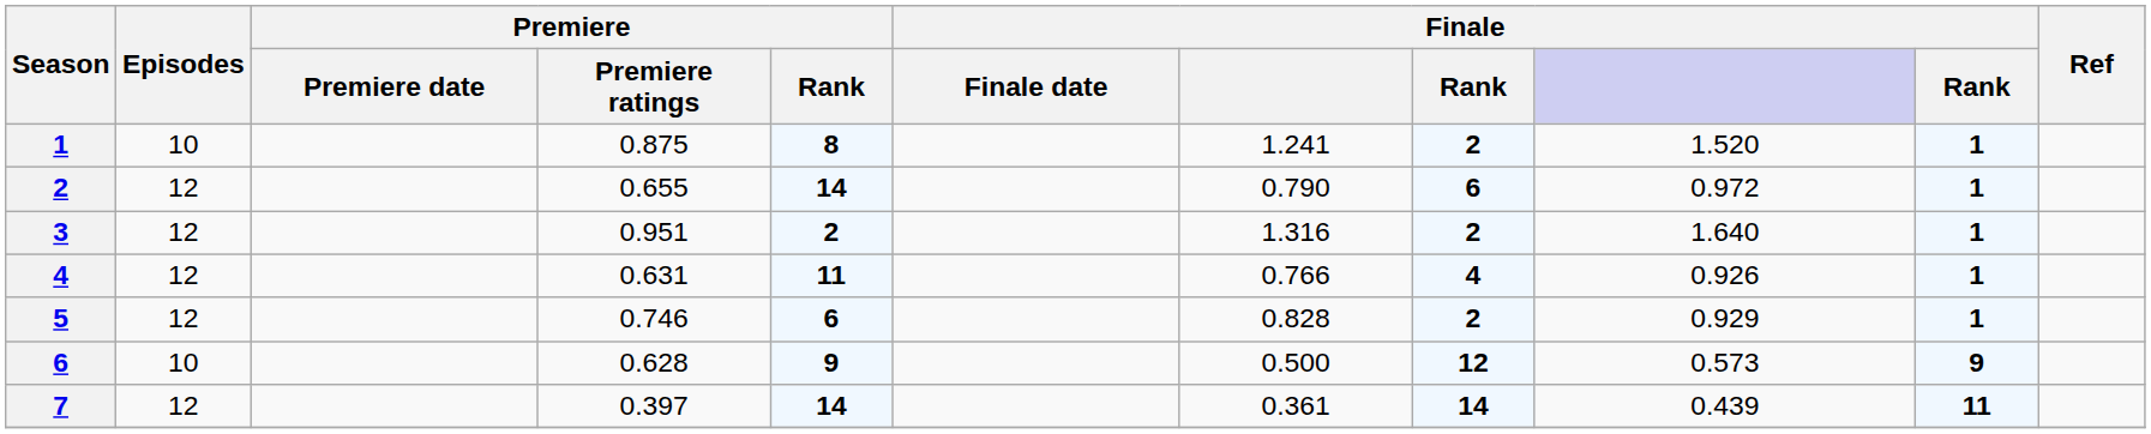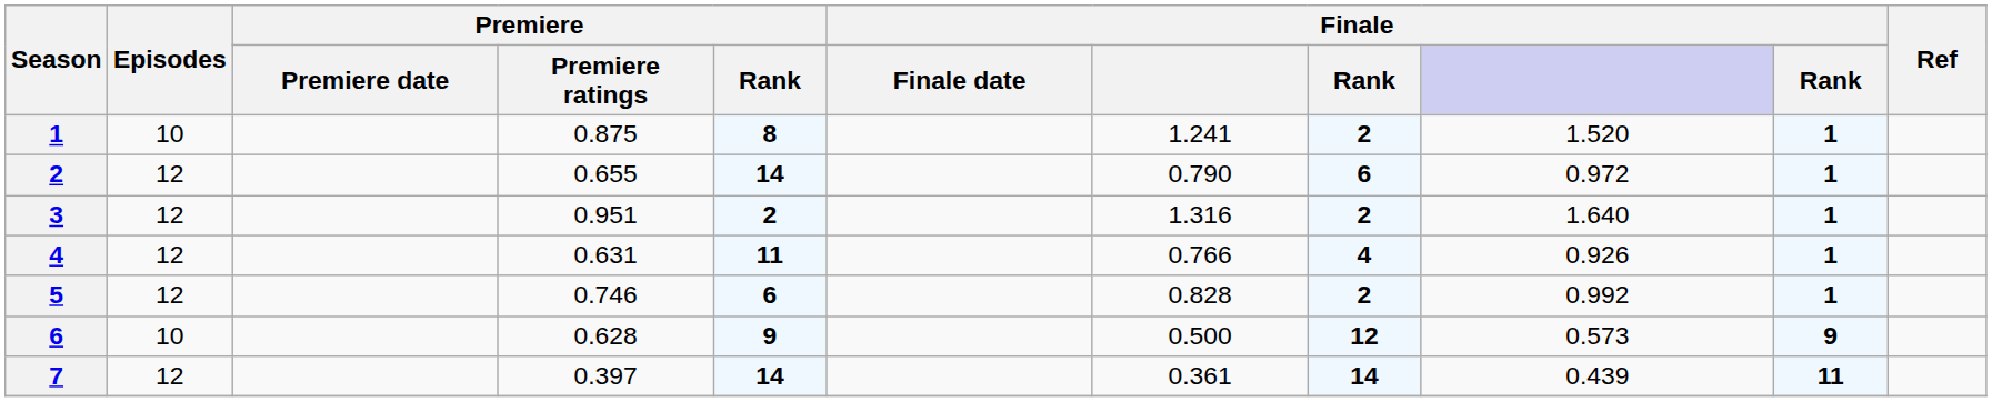 <table class="wikitable plainrowheaders" style="text-align:center;">
 <tr style="background:#DCDCDC;">
 <th rowspan="2" style="width:3%;" scope="col" style="width:10em;" scope="col" style="background:#CECEF2; color:black;">Season</th>
 <th rowspan="2" style="width:3%;" scope="col" style="width:10em;" scope="col" style="background:#CECEF2; color:black;">Episodes</th>
 <th colspan="3" scope="col" style="width:10em;" scope="col" style="background:#CECEF2; color:black;">Premiere</th>
 <th colspan="5" scope="col" style="width:10em;" scope="col" style="background:#CECEF2; color:black;">Finale</th>
 <th rowspan="2" style="width:5%;" scope="col" style="width:10em;" scope="col" style="background:#CECEF2; color:black;">Ref</th>
 </tr>
 <tr>
 <th scope="col" style="width:10em;" scope="col" style="background:#CECEF2; color:black;">Premiere date</th>
 <th scope="col" style="width:8em;" scope="col" style="background:#CECEF2; color:black;">Premiere<br>ratings</th>
 <th scope="col" style="width:4em;" scope="col" style="background:#CECEF2; color:black;">Rank</th>
 <th scope="col" style="width:10em;" scope="col" style="background:#CECEF2; color:black;">Finale date</th>
 <th scope="col" style="width:8em;" scope="col" style="background:#CECEF2; color:black;"><strong></strong><br><em><small></small></em></th>
 <th scope="col" style="width:4em;" scope="col" style="background:#CECEF2; color:black;">Rank</th>
 <th scope="col" scope="col" style="background:#CECEF2; color:black;"><strong></strong><br><em><small></small></em></th>
 <th scope="col" style="width:4em;" scope="col" style="background:#CECEF2; color:black;">Rank</th>
 </tr>
 <tr>
 <th scope="row" style="background:#white;"><a href='#'><strong>1</strong></a></th>
 <td>10</td>
 <td></td>
 <td>0.875</td>
 <td style="background:#F0F8FF"><strong>8</strong></td>
 <td></td>
 <td>1.241</td>
 <td style="background:#F0F8FF"><strong>2</strong></td>
 <td>1.520</td>
 <td style="background:#F0F8FF"><strong>1</strong></td>
 <td></td>
 </tr>
 <tr>
 <th scope="row" style="background:#white;"><a href='#'><strong>2</strong></a></th>
 <td>12</td>
 <td></td>
 <td>0.655</td>
 <td style="background:#F0F8FF"><strong>14</strong></td>
 <td></td>
 <td>0.790</td>
 <td style="background:#F0F8FF"><strong>6</strong></td>
 <td>0.972</td>
 <td style="background:#F0F8FF"><strong>1</strong></td>
 <td></td>
 </tr>
 <tr>
 <th scope="row" style="background:#white;"><a href='#'><strong>3</strong></a></th>
 <td>12</td>
 <td></td>
 <td>0.951</td>
 <td style="background:#F0F8FF"><strong>2</strong></td>
 <td></td>
 <td>1.316</td>
 <td style="background:#F0F8FF"><strong>2</strong></td>
 <td>1.640</td>
 <td style="background:#F0F8FF"><strong>1</strong></td>
 <td></td>
 </tr>
 <tr>
 <th scope="row" style="background:#white;"><a href='#'><strong>4</strong></a></th>
 <td>12</td>
 <td></td>
 <td>0.631</td>
 <td style="background:#F0F8FF"><strong>11</strong></td>
 <td></td>
 <td>0.766</td>
 <td style="background:#F0F8FF"><strong>4</strong></td>
 <td>0.926</td>
 <td style="background:#F0F8FF"><strong>1</strong></td>
 <td></td>
 </tr>
 <tr>
 <th scope="row" style="background:#white;"><a href='#'><strong>5</strong></a></th>
 <td>12</td>
 <td></td>
 <td>0.746</td>
 <td style="background:#F0F8FF"><strong>6</strong></td>
 <td></td>
 <td>0.828</td>
 <td style="background:#F0F8FF"><strong>2</strong></td>
-<td>0.929</td>
+<td>0.992</td>
 <td style="background:#F0F8FF"><strong>1</strong></td>
 <td></td>
 </tr>
 <tr>
 <th scope="row" style="background:#white;"><strong><a href='#'>6</a></strong></th>
 <td>10</td>
 <td></td>
 <td>0.628</td>
 <td style="background:#F0F8FF"><strong>9</strong></td>
 <td></td>
 <td>0.500</td>
 <td style="background:#F0F8FF"><strong>12</strong></td>
 <td>0.573</td>
 <td style="background:#F0F8FF"><strong>9</strong></td>
 <td></td>
 </tr>
 <tr>
 <th scope="row" style="background:#white;"><strong><a href='#'>7</a></strong></th>
 <td>12</td>
 <td></td>
 <td>0.397</td>
 <td style="background:#F0F8FF"><strong>14</strong></td>
 <td></td>
 <td>0.361</td>
 <td style="background:#F0F8FF"><strong>14</strong></td>
 <td>0.439</td>
 <td style="background:#F0F8FF"><strong>11</strong></td>
 <td></td>
 </tr>
 <tr>
 </tr>
 </table>
